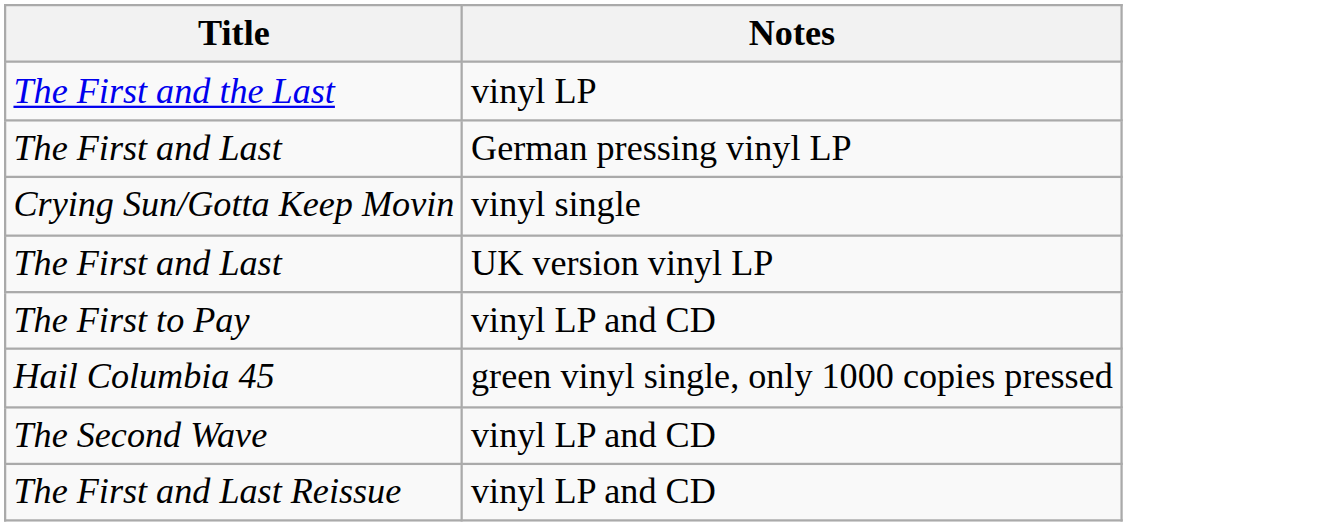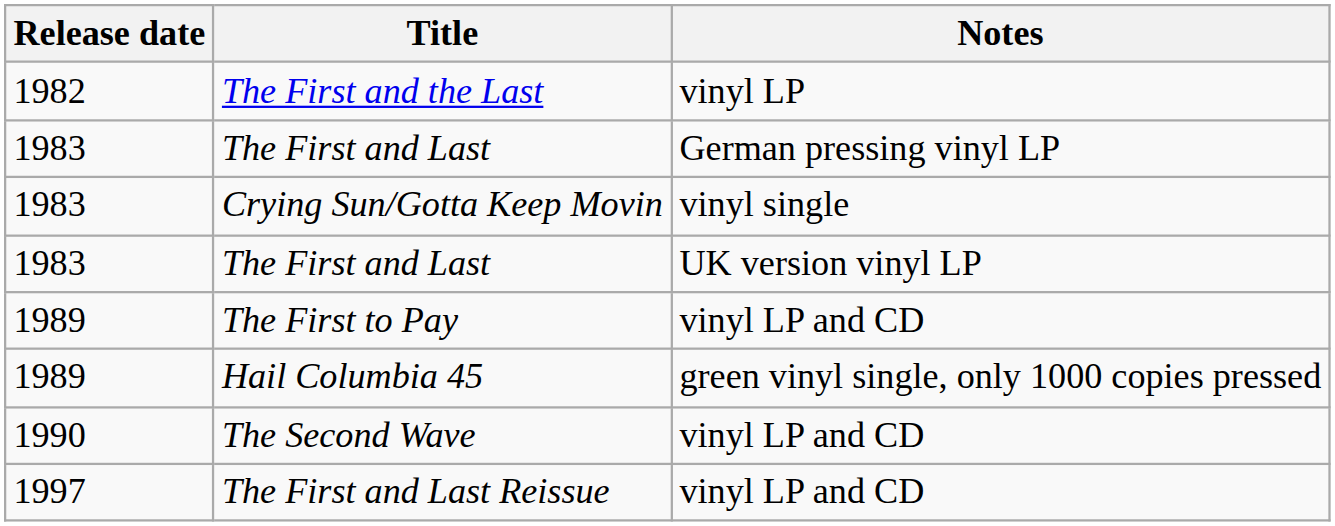 <table class="wikitable">
 <tr>
+<th>Release date</th>
 <th>Title</th>
 <th>Notes</th>
 </tr>
 <tr>
+<td>1982</td>
 <td><em><a href='#'>The First and the Last</a></em></td>
 <td>vinyl LP</td>
 </tr>
 <tr>
+<td>1983</td>
 <td><em>The First and Last</em></td>
 <td>German pressing vinyl LP</td>
 </tr>
 <tr>
+<td>1983</td>
 <td><em>Crying Sun/Gotta Keep Movin</em></td>
 <td>vinyl single</td>
 </tr>
 <tr>
+<td>1983</td>
 <td><em>The First and Last</em></td>
 <td>UK version vinyl LP</td>
 </tr>
 <tr>
+<td>1989</td>
 <td><em>The First to Pay</em></td>
 <td>vinyl LP and CD</td>
 </tr>
 <tr>
+<td>1989</td>
 <td><em>Hail Columbia 45</em></td>
 <td>green vinyl single, only 1000 copies pressed</td>
 </tr>
 <tr>
+<td>1990</td>
 <td><em>The Second Wave</em></td>
 <td>vinyl LP and CD</td>
 </tr>
 <tr>
+<td>1997</td>
 <td><em>The First and Last Reissue</em></td>
 <td>vinyl LP and CD</td>
 </tr>
 </table>
